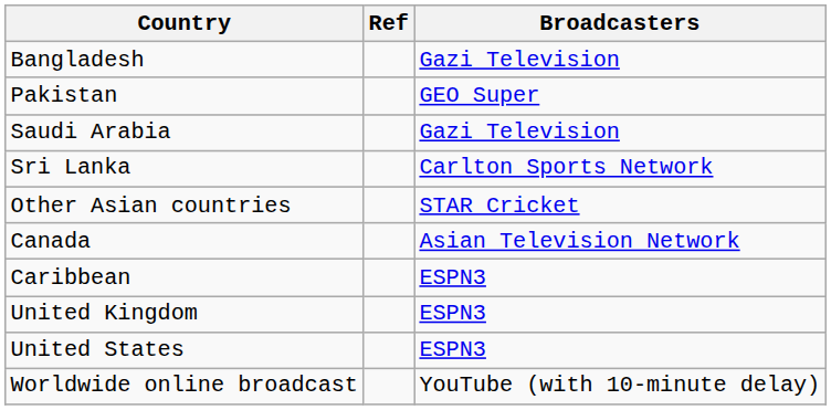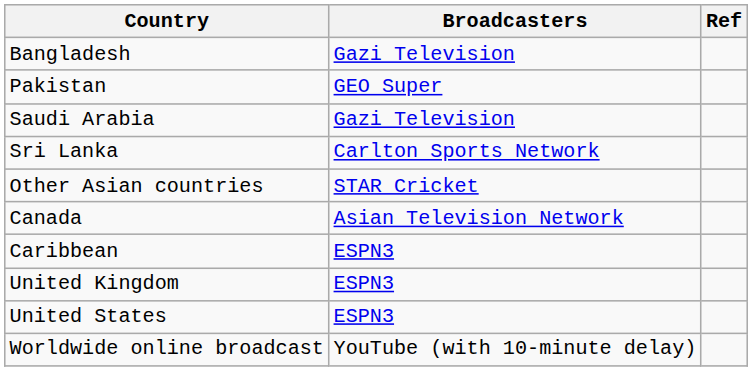 <table class="wikitable">
 <tr>
 <th>Country</th>
+<th>Broadcasters</th>
 <th>Ref</th>
-<th>Broadcasters</th>
 </tr>
 <tr>
 <td>Bangladesh</td>
+<td><a href='#'>Gazi Television</a></td>
 <td></td>
-<td><a href='#'>Gazi Television</a></td>
 </tr>
 <tr>
 <td>Pakistan</td>
+<td><a href='#'>GEO Super</a></td>
 <td></td>
-<td><a href='#'>GEO Super</a></td>
 </tr>
 <tr>
 <td>Saudi Arabia</td>
+<td><a href='#'>Gazi Television</a></td>
 <td></td>
-<td><a href='#'>Gazi Television</a></td>
 </tr>
 <tr>
 <td>Sri Lanka</td>
+<td><a href='#'>Carlton Sports Network</a></td>
 <td></td>
-<td><a href='#'>Carlton Sports Network</a></td>
 </tr>
 <tr>
 <td>Other Asian countries</td>
+<td><a href='#'>STAR Cricket</a></td>
 <td></td>
-<td><a href='#'>STAR Cricket</a></td>
 </tr>
 <tr>
 <td>Canada</td>
+<td><a href='#'>Asian Television Network</a></td>
 <td></td>
-<td><a href='#'>Asian Television Network</a></td>
 </tr>
 <tr>
 <td>Caribbean</td>
+<td><a href='#'>ESPN3</a></td>
 <td></td>
-<td><a href='#'>ESPN3</a></td>
 </tr>
 <tr>
 <td>United Kingdom</td>
+<td><a href='#'>ESPN3</a></td>
 <td></td>
-<td><a href='#'>ESPN3</a></td>
 </tr>
 <tr>
 <td>United States</td>
+<td><a href='#'>ESPN3</a></td>
 <td></td>
-<td><a href='#'>ESPN3</a></td>
 </tr>
 <tr>
 <td>Worldwide online broadcast</td>
+<td>YouTube (with 10-minute delay)</td>
 <td></td>
-<td>YouTube (with 10-minute delay)</td>
 </tr>
 </table>
